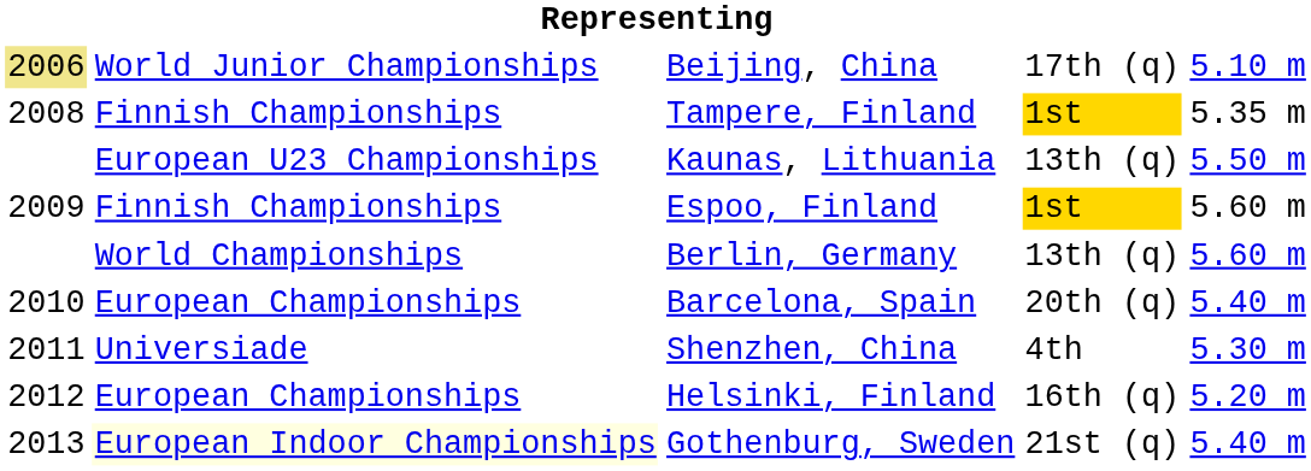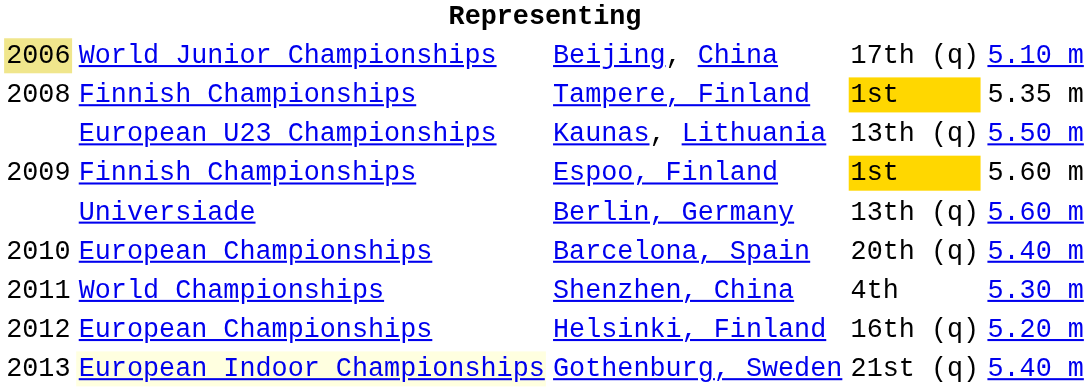 <table>
 <tr>
 <th colspan="5">Representing </th>
 </tr>
 <tr>
 <td style="background: khaki;">2006</td>
 <td><a href='#'>World Junior Championships</a></td>
 <td><a href='#'>Beijing</a>, <a href='#'>China</a></td>
 <td>17th (q)</td>
 <td><a href='#'>5.10 m</a></td>
 </tr>
 <tr>
 <td>2008</td>
 <td><a href='#'>Finnish Championships</a></td>
 <td><a href='#'>Tampere, Finland</a></td>
 <td bgcolor="gold">1st</td>
 <td>5.35 m</td>
 </tr>
 <tr>
 <td rowspan=3>2009</td>
 <td><a href='#'>European U23 Championships</a></td>
 <td><a href='#'>Kaunas</a>, <a href='#'>Lithuania</a></td>
 <td>13th (q)</td>
 <td><a href='#'>5.50 m</a></td>
 </tr>
 <tr>
 <td><a href='#'>Finnish Championships</a></td>
 <td><a href='#'>Espoo, Finland</a></td>
 <td bgcolor="gold">1st</td>
 <td>5.60 m</td>
 </tr>
 <tr>
-<td><a href='#'>World Championships</a></td>
+<td><a href='#'>Universiade</a></td>
 <td><a href='#'>Berlin, Germany</a></td>
 <td>13th (q)</td>
 <td><a href='#'>5.60 m</a></td>
 </tr>
 <tr>
 <td>2010</td>
 <td><a href='#'>European Championships</a></td>
 <td><a href='#'>Barcelona, Spain</a></td>
 <td>20th (q)</td>
 <td><a href='#'>5.40 m</a></td>
 </tr>
 <tr>
 <td>2011</td>
-<td><a href='#'>Universiade</a></td>
+<td><a href='#'>World Championships</a></td>
 <td><a href='#'>Shenzhen, China</a></td>
 <td>4th</td>
 <td><a href='#'>5.30 m</a></td>
 </tr>
 <tr>
 <td>2012</td>
 <td><a href='#'>European Championships</a></td>
 <td><a href='#'>Helsinki, Finland</a></td>
 <td>16th (q)</td>
 <td><a href='#'>5.20 m</a></td>
 </tr>
 <tr>
 <td>2013</td>
 <td style="background: lightyellow;"><a href='#'>European Indoor Championships</a></td>
 <td><a href='#'>Gothenburg, Sweden</a></td>
 <td>21st (q)</td>
 <td><a href='#'>5.40 m</a></td>
 </tr>
 </table>
